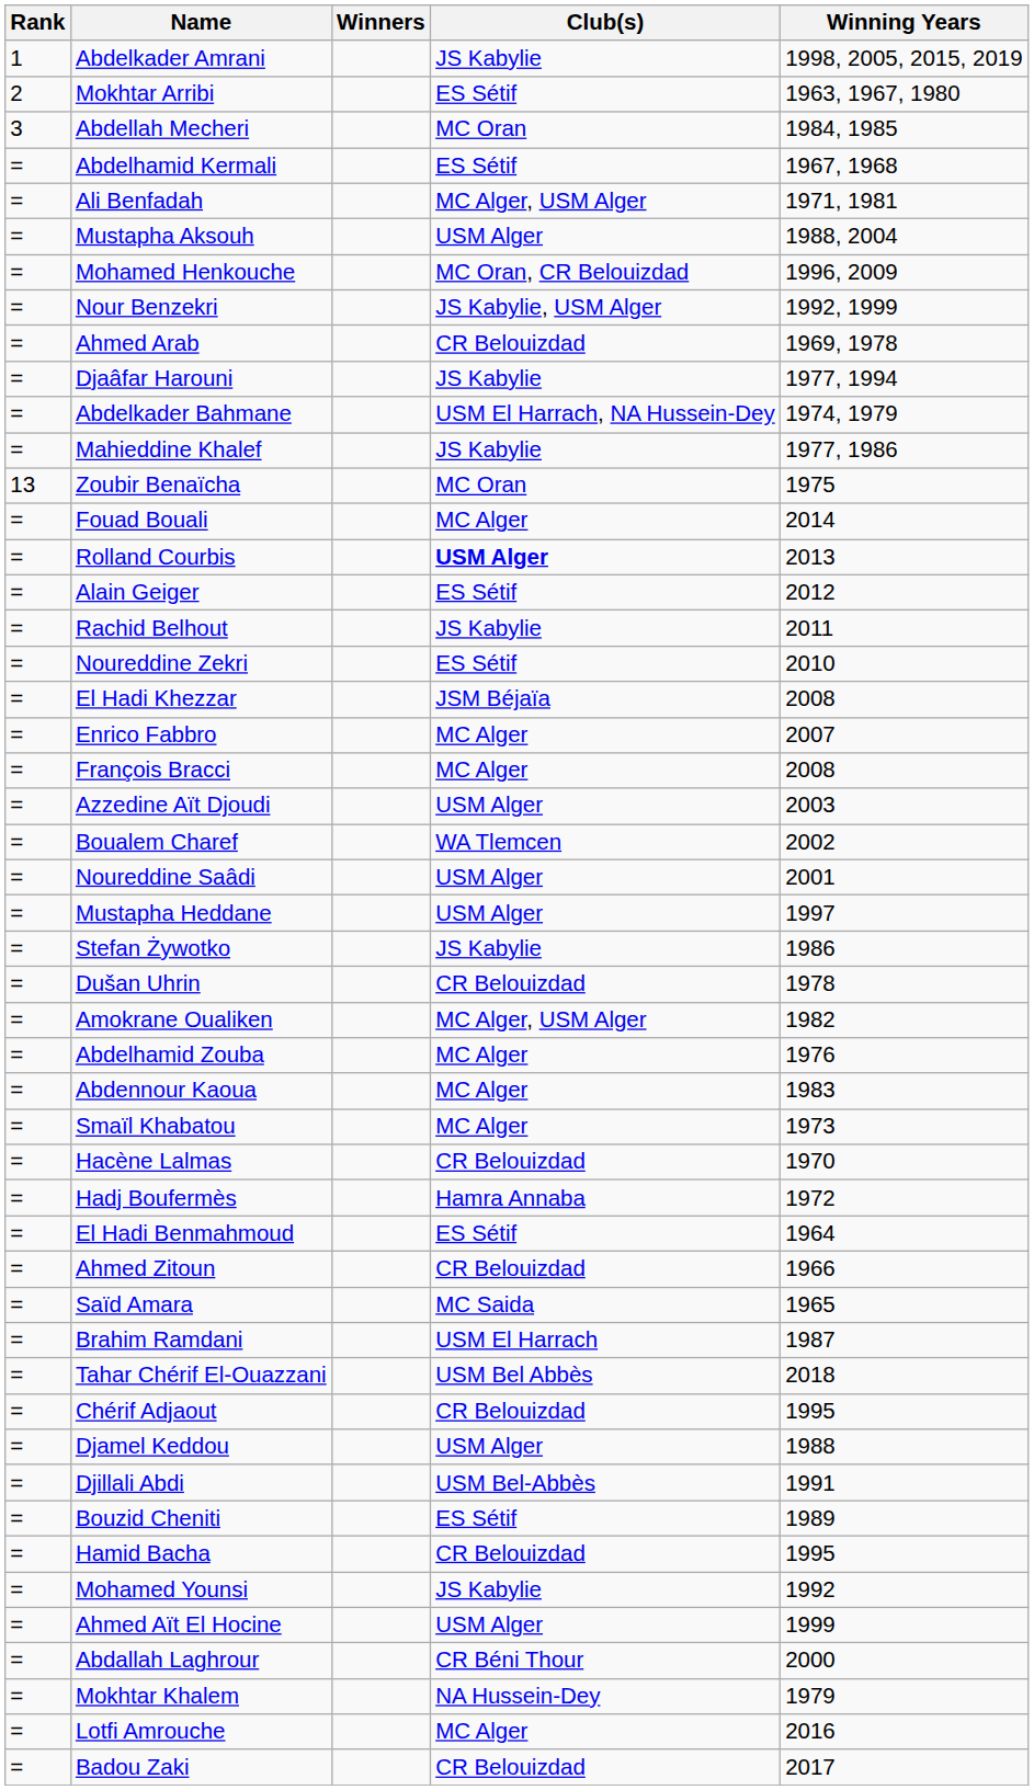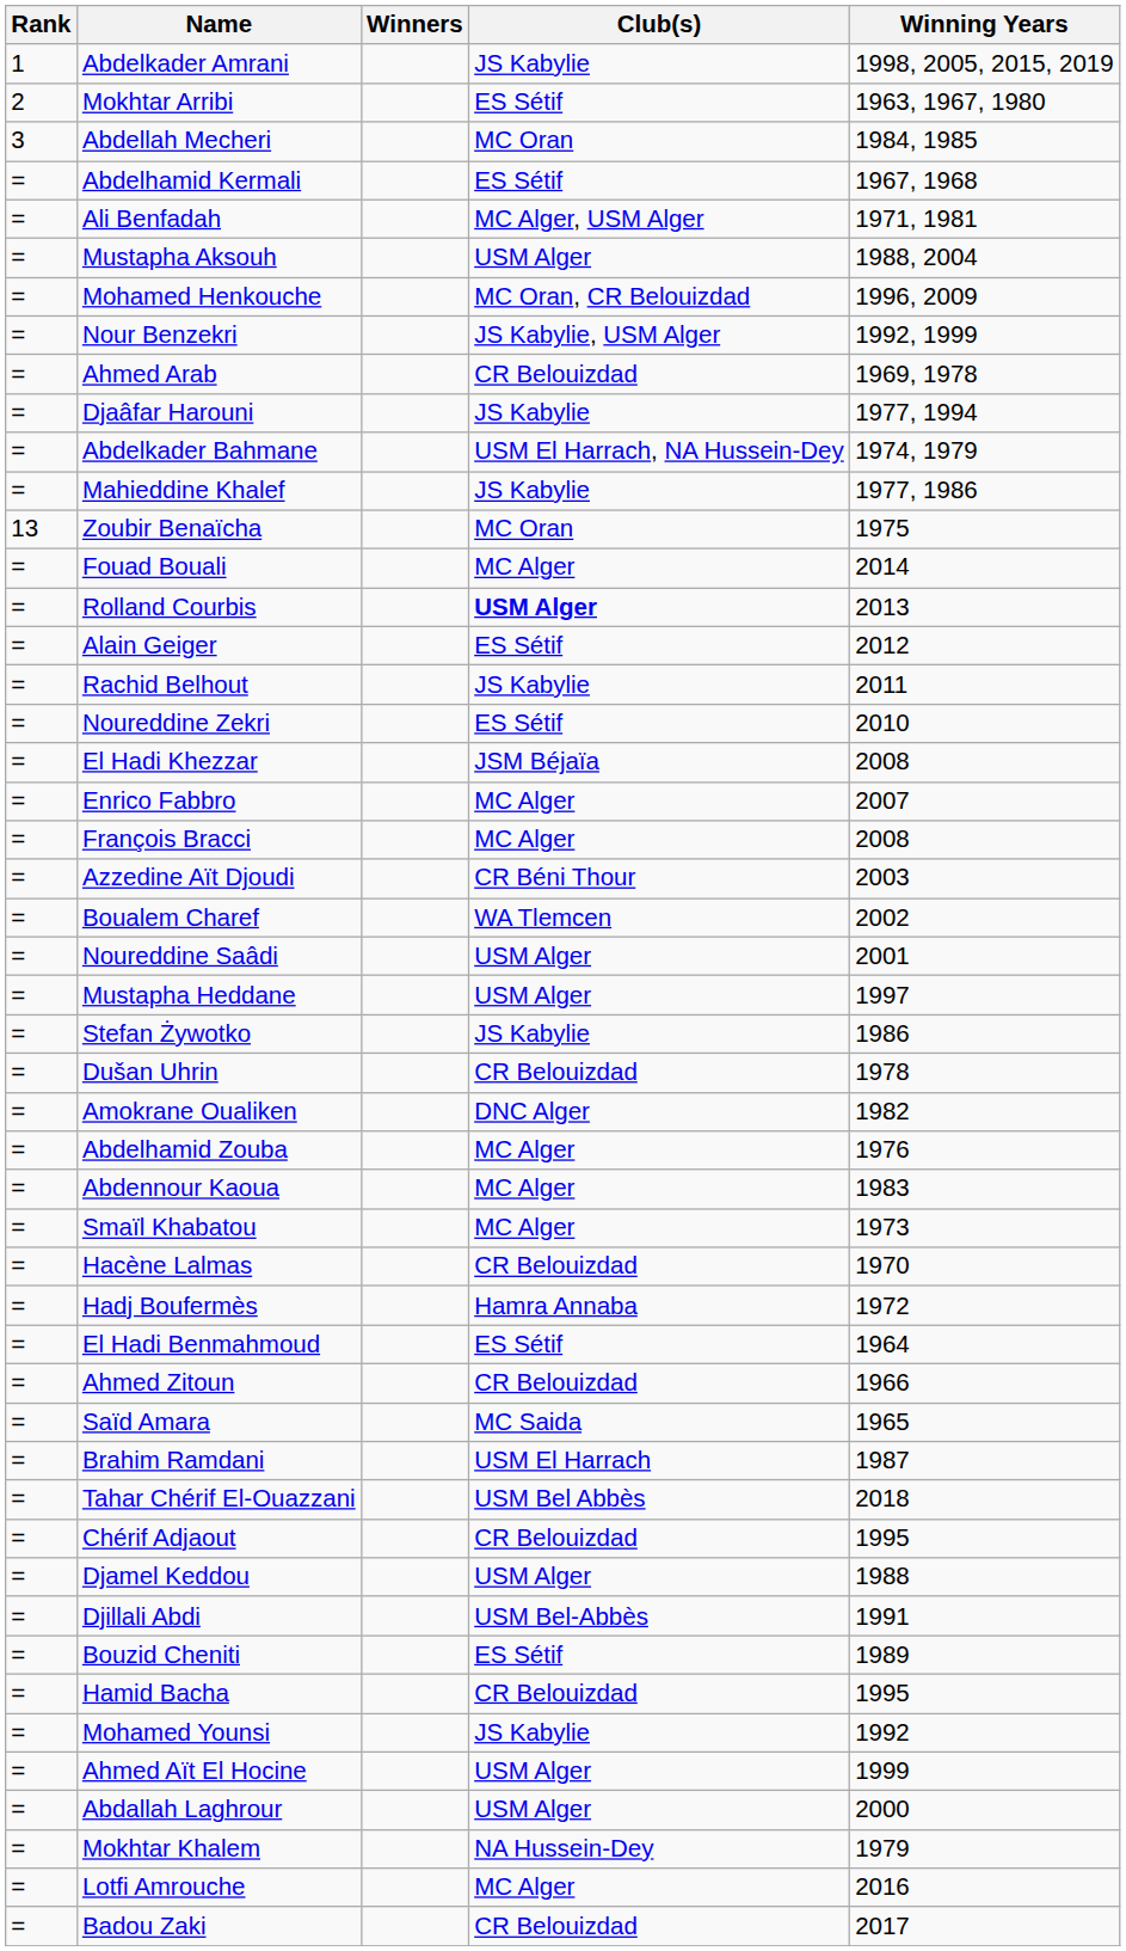 <table class="wikitable">
 <tr>
 <th>Rank</th>
 <th>Name</th>
 <th>Winners</th>
 <th>Club(s)</th>
 <th>Winning Years</th>
 </tr>
 <tr>
 <td>1</td>
 <td> <a href='#'>Abdelkader Amrani</a></td>
 <td></td>
 <td><a href='#'>JS Kabylie</a></td>
 <td>1998, 2005, 2015, 2019</td>
 </tr>
 <tr>
 <td>2</td>
 <td> <a href='#'>Mokhtar Arribi</a></td>
 <td></td>
 <td><a href='#'>ES Sétif</a></td>
 <td>1963, 1967, 1980</td>
 </tr>
 <tr>
 <td>3</td>
 <td> <a href='#'>Abdellah Mecheri</a></td>
 <td></td>
 <td><a href='#'>MC Oran</a></td>
 <td>1984, 1985</td>
 </tr>
 <tr>
 <td>=</td>
 <td> <a href='#'>Abdelhamid Kermali</a></td>
 <td></td>
 <td><a href='#'>ES Sétif</a></td>
 <td>1967, 1968</td>
 </tr>
 <tr>
 <td>=</td>
 <td> <a href='#'>Ali Benfadah</a></td>
 <td></td>
 <td><a href='#'>MC Alger</a>, <a href='#'>USM Alger</a></td>
 <td>1971, 1981</td>
 </tr>
 <tr>
 <td>=</td>
 <td> <a href='#'>Mustapha Aksouh</a></td>
 <td></td>
 <td><a href='#'>USM Alger</a></td>
 <td>1988, 2004</td>
 </tr>
 <tr>
 <td>=</td>
 <td> <a href='#'>Mohamed Henkouche</a></td>
 <td></td>
 <td><a href='#'>MC Oran</a>, <a href='#'>CR Belouizdad</a></td>
 <td>1996, 2009</td>
 </tr>
 <tr>
 <td>=</td>
 <td> <a href='#'>Nour Benzekri</a></td>
 <td></td>
 <td><a href='#'>JS Kabylie</a>, <a href='#'>USM Alger</a></td>
 <td>1992, 1999</td>
 </tr>
 <tr>
 <td>=</td>
 <td> <a href='#'>Ahmed Arab</a></td>
 <td></td>
 <td><a href='#'>CR Belouizdad</a></td>
 <td>1969, 1978</td>
 </tr>
 <tr>
 <td>=</td>
 <td> <a href='#'>Djaâfar Harouni</a></td>
 <td></td>
 <td><a href='#'>JS Kabylie</a></td>
 <td>1977, 1994</td>
 </tr>
 <tr>
 <td>=</td>
 <td> <a href='#'>Abdelkader Bahmane</a></td>
 <td></td>
 <td><a href='#'>USM El Harrach</a>, <a href='#'>NA Hussein-Dey</a></td>
 <td>1974, 1979</td>
 </tr>
 <tr>
 <td>=</td>
 <td> <a href='#'>Mahieddine Khalef</a></td>
 <td></td>
 <td><a href='#'>JS Kabylie</a></td>
 <td>1977, 1986</td>
 </tr>
 <tr>
 <td>13</td>
 <td> <a href='#'>Zoubir Benaïcha</a></td>
 <td></td>
 <td><a href='#'>MC Oran</a></td>
 <td>1975</td>
 </tr>
 <tr>
 <td>=</td>
 <td> <a href='#'>Fouad Bouali</a></td>
 <td></td>
 <td><a href='#'>MC Alger</a></td>
 <td>2014</td>
 </tr>
 <tr>
 <td>=</td>
 <td> <a href='#'>Rolland Courbis</a></td>
 <td></td>
 <td><strong><a href='#'>USM Alger</a></strong></td>
 <td>2013</td>
 </tr>
 <tr>
 <td>=</td>
 <td> <a href='#'>Alain Geiger</a></td>
 <td></td>
 <td><a href='#'>ES Sétif</a></td>
 <td>2012</td>
 </tr>
 <tr>
 <td>=</td>
 <td> <a href='#'>Rachid Belhout</a></td>
 <td></td>
 <td><a href='#'>JS Kabylie</a></td>
 <td>2011</td>
 </tr>
 <tr>
 <td>=</td>
 <td> <a href='#'>Noureddine Zekri</a></td>
 <td></td>
 <td><a href='#'>ES Sétif</a></td>
 <td>2010</td>
 </tr>
 <tr>
 <td>=</td>
 <td> <a href='#'>El Hadi Khezzar</a></td>
 <td></td>
 <td><a href='#'>JSM Béjaïa</a></td>
 <td>2008</td>
 </tr>
 <tr>
 <td>=</td>
 <td> <a href='#'>Enrico Fabbro</a></td>
 <td></td>
 <td><a href='#'>MC Alger</a></td>
 <td>2007</td>
 </tr>
 <tr>
 <td>=</td>
 <td> <a href='#'>François Bracci</a></td>
 <td></td>
 <td><a href='#'>MC Alger</a></td>
 <td>2008</td>
 </tr>
 <tr>
 <td>=</td>
 <td> <a href='#'>Azzedine Aït Djoudi</a></td>
 <td></td>
-<td><a href='#'>USM Alger</a></td>
+<td><a href='#'>CR Béni Thour</a></td>
 <td>2003</td>
 </tr>
 <tr>
 <td>=</td>
 <td> <a href='#'>Boualem Charef</a></td>
 <td></td>
 <td><a href='#'>WA Tlemcen</a></td>
 <td>2002</td>
 </tr>
 <tr>
 <td>=</td>
 <td> <a href='#'>Noureddine Saâdi</a></td>
 <td></td>
 <td><a href='#'>USM Alger</a></td>
 <td>2001</td>
 </tr>
 <tr>
 <td>=</td>
 <td> <a href='#'>Mustapha Heddane</a></td>
 <td></td>
 <td><a href='#'>USM Alger</a></td>
 <td>1997</td>
 </tr>
 <tr>
 <td>=</td>
 <td> <a href='#'>Stefan Żywotko</a></td>
 <td></td>
 <td><a href='#'>JS Kabylie</a></td>
 <td>1986</td>
 </tr>
 <tr>
 <td>=</td>
 <td> <a href='#'>Dušan Uhrin</a></td>
 <td></td>
 <td><a href='#'>CR Belouizdad</a></td>
 <td>1978</td>
 </tr>
 <tr>
 <td>=</td>
 <td> <a href='#'>Amokrane Oualiken</a></td>
 <td></td>
-<td><a href='#'>MC Alger</a>, <a href='#'>USM Alger</a></td>
+<td><a href='#'>DNC Alger</a></td>
 <td>1982</td>
 </tr>
 <tr>
 <td>=</td>
 <td> <a href='#'>Abdelhamid Zouba</a></td>
 <td></td>
 <td><a href='#'>MC Alger</a></td>
 <td>1976</td>
 </tr>
 <tr>
 <td>=</td>
 <td> <a href='#'>Abdennour Kaoua</a></td>
 <td></td>
 <td><a href='#'>MC Alger</a></td>
 <td>1983</td>
 </tr>
 <tr>
 <td>=</td>
 <td> <a href='#'>Smaïl Khabatou</a></td>
 <td></td>
 <td><a href='#'>MC Alger</a></td>
 <td>1973</td>
 </tr>
 <tr>
 <td>=</td>
 <td> <a href='#'>Hacène Lalmas</a></td>
 <td></td>
 <td><a href='#'>CR Belouizdad</a></td>
 <td>1970</td>
 </tr>
 <tr>
 <td>=</td>
 <td> <a href='#'>Hadj Boufermès</a></td>
 <td></td>
 <td><a href='#'>Hamra Annaba</a></td>
 <td>1972</td>
 </tr>
 <tr>
 <td>=</td>
 <td> <a href='#'>El Hadi Benmahmoud</a></td>
 <td></td>
 <td><a href='#'>ES Sétif</a></td>
 <td>1964</td>
 </tr>
 <tr>
 <td>=</td>
 <td> <a href='#'>Ahmed Zitoun</a></td>
 <td></td>
 <td><a href='#'>CR Belouizdad</a></td>
 <td>1966</td>
 </tr>
 <tr>
 <td>=</td>
 <td> <a href='#'>Saïd Amara</a></td>
 <td></td>
 <td><a href='#'>MC Saida</a></td>
 <td>1965</td>
 </tr>
 <tr>
 <td>=</td>
 <td> <a href='#'>Brahim Ramdani</a></td>
 <td></td>
 <td><a href='#'>USM El Harrach</a></td>
 <td>1987</td>
 </tr>
 <tr>
 <td>=</td>
 <td> <a href='#'>Tahar Chérif El-Ouazzani</a></td>
 <td></td>
 <td><a href='#'>USM Bel Abbès</a></td>
 <td>2018</td>
 </tr>
 <tr>
 <td>=</td>
 <td> <a href='#'>Chérif Adjaout</a></td>
 <td></td>
 <td><a href='#'>CR Belouizdad</a></td>
 <td>1995</td>
 </tr>
 <tr>
 <td>=</td>
 <td> <a href='#'>Djamel Keddou</a></td>
 <td></td>
 <td><a href='#'>USM Alger</a></td>
 <td>1988</td>
 </tr>
 <tr>
 <td>=</td>
 <td> <a href='#'>Djillali Abdi</a></td>
 <td></td>
 <td><a href='#'>USM Bel-Abbès</a></td>
 <td>1991</td>
 </tr>
 <tr>
 <td>=</td>
 <td> <a href='#'>Bouzid Cheniti</a></td>
 <td></td>
 <td><a href='#'>ES Sétif</a></td>
 <td>1989</td>
 </tr>
 <tr>
 <td>=</td>
 <td> <a href='#'>Hamid Bacha</a></td>
 <td></td>
 <td><a href='#'>CR Belouizdad</a></td>
 <td>1995</td>
 </tr>
 <tr>
 <td>=</td>
 <td> <a href='#'>Mohamed Younsi</a></td>
 <td></td>
 <td><a href='#'>JS Kabylie</a></td>
 <td>1992</td>
 </tr>
 <tr>
 <td>=</td>
 <td> <a href='#'>Ahmed Aït El Hocine</a></td>
 <td></td>
 <td><a href='#'>USM Alger</a></td>
 <td>1999</td>
 </tr>
 <tr>
 <td>=</td>
 <td> <a href='#'>Abdallah Laghrour</a></td>
 <td></td>
-<td><a href='#'>CR Béni Thour</a></td>
+<td><a href='#'>USM Alger</a></td>
 <td>2000</td>
 </tr>
 <tr>
 <td>=</td>
 <td> <a href='#'>Mokhtar Khalem</a></td>
 <td></td>
 <td><a href='#'>NA Hussein-Dey</a></td>
 <td>1979</td>
 </tr>
 <tr>
 <td>=</td>
 <td> <a href='#'>Lotfi Amrouche</a></td>
 <td></td>
 <td><a href='#'>MC Alger</a></td>
 <td>2016</td>
 </tr>
 <tr>
 <td>=</td>
 <td> <a href='#'>Badou Zaki</a></td>
 <td></td>
 <td><a href='#'>CR Belouizdad</a></td>
 <td>2017</td>
 </tr>
 <tr>
 </tr>
 </table>
